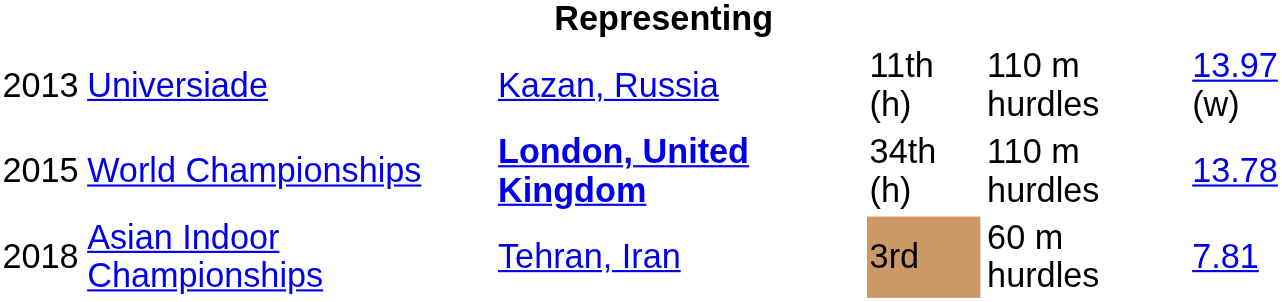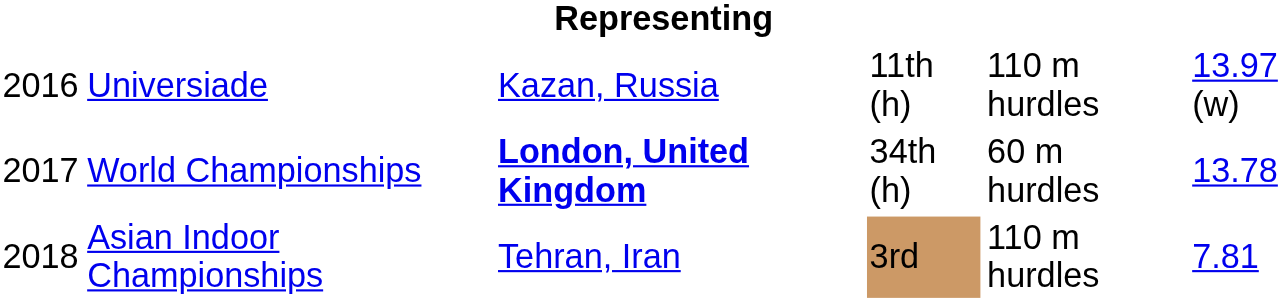 <table>
 <tr>
 <th colspan="6">Representing </th>
 </tr>
 <tr>
-<td>2013</td>
+<td>2016</td>
 <td><a href='#'>Universiade</a></td>
 <td><a href='#'>Kazan, Russia</a></td>
 <td>11th (h)</td>
 <td>110 m hurdles</td>
 <td><a href='#'>13.97</a> (w)</td>
 </tr>
 <tr>
-<td>2015</td>
+<td>2017</td>
 <td><a href='#'>World Championships</a></td>
 <td><strong><a href='#'>London, United Kingdom</a></strong></td>
 <td>34th (h)</td>
-<td>110 m hurdles</td>
+<td>60 m hurdles</td>
 <td><a href='#'>13.78</a></td>
 </tr>
 <tr>
 <td>2018</td>
 <td><a href='#'>Asian Indoor Championships</a></td>
 <td><a href='#'>Tehran, Iran</a></td>
 <td bgcolor=cc9966>3rd</td>
-<td>60 m hurdles</td>
+<td>110 m hurdles</td>
 <td><a href='#'>7.81</a></td>
 </tr>
 </table>
